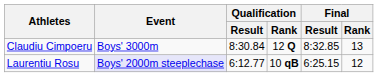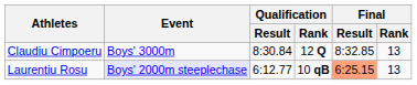 <table class="wikitable" border="1" style="font-size:90%">
 <tr>
 <th rowspan=2>Athletes</th>
 <th rowspan=2>Event</th>
 <th colspan=2>Qualification</th>
 <th colspan=2>Final</th>
 </tr>
 <tr>
 <th>Result</th>
 <th>Rank</th>
 <th>Result</th>
 <th>Rank</th>
 </tr>
 <tr>
 <td><a href='#'>Claudiu Cimpoeru</a></td>
 <td><a href='#'>Boys' 3000m</a></td>
 <td align=center>8:30.84</td>
 <td align=center>12 <strong>Q</strong></td>
 <td align=center>8:32.85</td>
 <td align=center>13</td>
 </tr>
 <tr>
 <td><a href='#'>Laurentiu Rosu</a></td>
 <td style="background: lavender;"><a href='#'>Boys' 2000m steeplechase</a></td>
 <td align=center>6:12.77</td>
 <td align=center>10 <strong>qB</strong></td>
-<td align=center>6:25.15</td>
-<td align=center>12</td>
+<td align=center style="background: lightsalmon;">6:25.15</td>
+<td align=center>13</td>
 </tr>
 </table>
